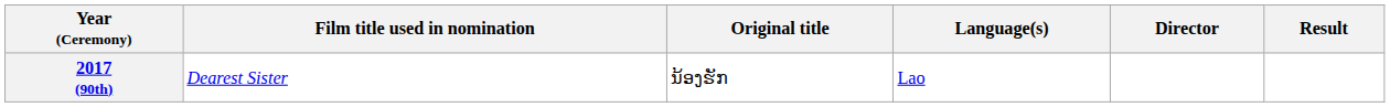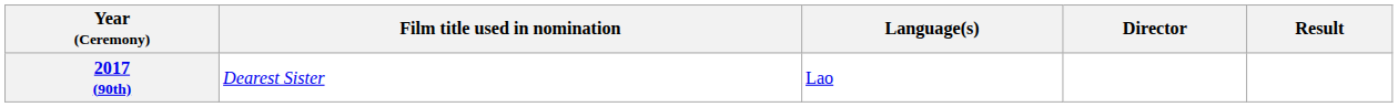 <table class="wikitable sortable" width="98%" style="background:#ffffff;">
 <tr>
 <th>Year<br><small>(Ceremony)</small></th>
 <th>Film title used in nomination</th>
-<th>Original title</th>
 <th>Language(s)</th>
 <th>Director</th>
 <th>Result</th>
 </tr>
 <tr>
 <th align="center"><a href='#'>2017</a><br><small><a href='#'>(90th)</a></small></th>
 <td><em><a href='#'>Dearest Sister</a></em></td>
-<td>ນ້ອງຮັກ</td>
 <td><a href='#'>Lao</a></td>
 <td></td>
 <td></td>
 </tr>
 </table>
